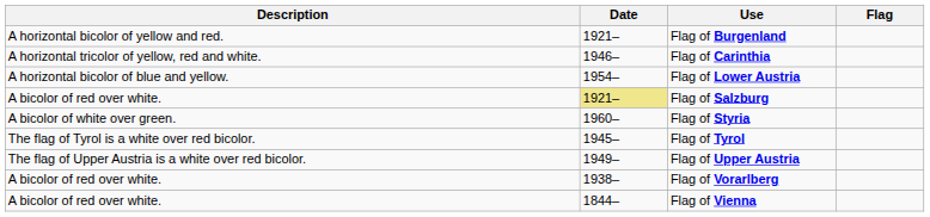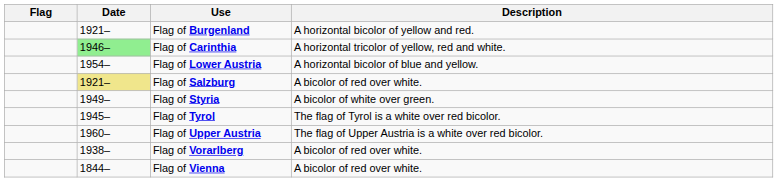 <table class="wikitable">
 <tr>
-<th style="width:700px;">Description</th>
+<th style="width:100px;">Flag</th>
 <th style="width:100px;">Date</th>
 <th style="width:200px;">Use</th>
-<th style="width:100px;">Flag</th>
+<th style="width:700px;">Description</th>
 </tr>
 <tr>
-<td>A horizontal bicolor of yellow and red.</td>
+<td></td>
 <td>1921–</td>
 <td>Flag of <strong><a href='#'>Burgenland</a></strong></td>
-<td></td>
+<td>A horizontal bicolor of yellow and red.</td>
 </tr>
 <tr>
+<td></td>
+<td style="background: lightgreen;">1946–</td>
+<td>Flag of <strong><a href='#'>Carinthia</a></strong></td>
 <td>A horizontal tricolor of yellow, red and white.</td>
-<td>1946–</td>
-<td>Flag of <strong><a href='#'>Carinthia</a></strong></td>
-<td></td>
 </tr>
 <tr>
-<td>A horizontal bicolor of blue and yellow.</td>
+<td></td>
 <td>1954–</td>
 <td>Flag of <strong><a href='#'>Lower Austria</a></strong></td>
-<td></td>
+<td>A horizontal bicolor of blue and yellow.</td>
 </tr>
 <tr>
-<td>A bicolor of red over white.</td>
+<td></td>
 <td style="background: khaki;">1921–</td>
 <td>Flag of <strong><a href='#'>Salzburg</a></strong></td>
-<td></td>
+<td>A bicolor of red over white.</td>
 </tr>
 <tr>
+<td></td>
+<td>1949–</td>
+<td>Flag of <strong><a href='#'>Styria</a></strong></td>
 <td>A bicolor of white over green.</td>
-<td>1960–</td>
-<td>Flag of <strong><a href='#'>Styria</a></strong></td>
-<td></td>
 </tr>
 <tr>
-<td>The flag of Tyrol is a white over red bicolor.</td>
+<td></td>
 <td>1945–</td>
 <td>Flag of <strong><a href='#'>Tyrol</a></strong></td>
-<td></td>
+<td>The flag of Tyrol is a white over red bicolor.</td>
 </tr>
 <tr>
+<td></td>
+<td>1960–</td>
+<td>Flag of <strong><a href='#'>Upper Austria</a></strong></td>
 <td>The flag of Upper Austria is a white over red bicolor.</td>
-<td>1949–</td>
-<td>Flag of <strong><a href='#'>Upper Austria</a></strong></td>
-<td></td>
 </tr>
 <tr>
-<td>A bicolor of red over white.</td>
+<td></td>
 <td>1938–</td>
 <td>Flag of <strong><a href='#'>Vorarlberg</a></strong></td>
-<td></td>
+<td>A bicolor of red over white.</td>
 </tr>
 <tr>
-<td>A bicolor of red over white.</td>
+<td></td>
 <td>1844–</td>
 <td>Flag of <strong><a href='#'>Vienna</a></strong></td>
-<td></td>
+<td>A bicolor of red over white.</td>
 </tr>
 </table>
